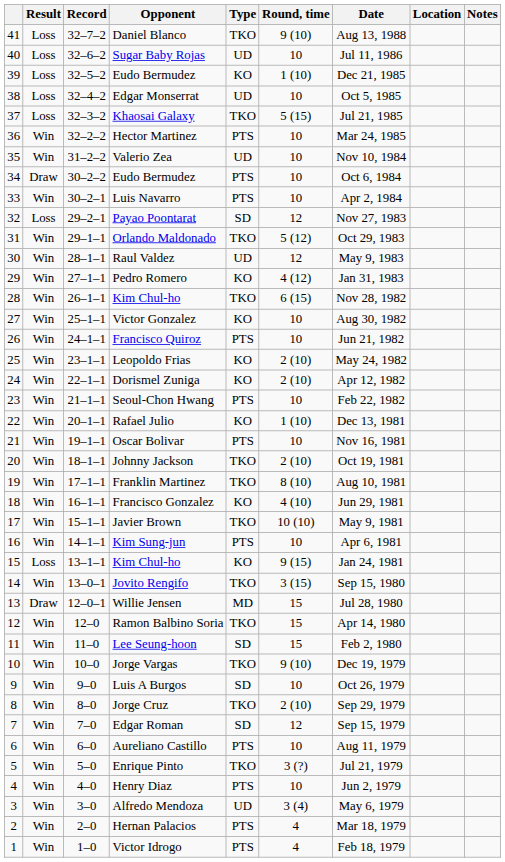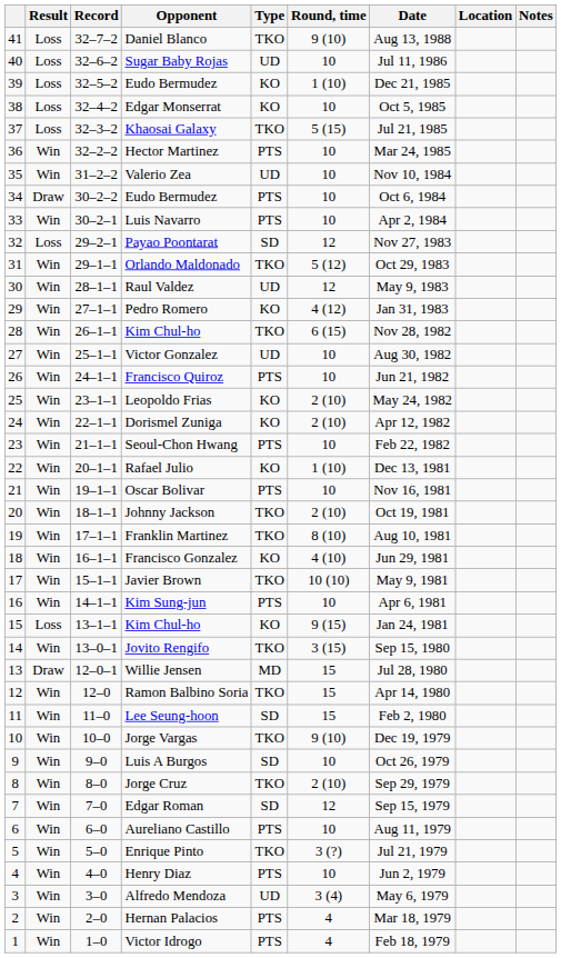 <table class=wikitable style=text-align:center>
 <tr>
 <th></th>
 <th>Result</th>
 <th>Record</th>
 <th>Opponent</th>
 <th>Type</th>
 <th>Round, time</th>
 <th>Date</th>
 <th>Location</th>
 <th>Notes</th>
 </tr>
 <tr>
 <td>41</td>
 <td>Loss</td>
 <td>32–7–2</td>
 <td align=left>Daniel Blanco</td>
 <td>TKO</td>
 <td>9 (10)</td>
 <td>Aug 13, 1988</td>
 <td align=left></td>
 <td align=left></td>
 </tr>
 <tr>
 <td>40</td>
 <td>Loss</td>
 <td>32–6–2</td>
 <td align=left><a href='#'>Sugar Baby Rojas</a></td>
 <td>UD</td>
 <td>10</td>
 <td>Jul 11, 1986</td>
 <td align=left></td>
 <td align=left></td>
 </tr>
 <tr>
 <td>39</td>
 <td>Loss</td>
 <td>32–5–2</td>
 <td align=left>Eudo Bermudez</td>
 <td>KO</td>
 <td>1 (10)</td>
 <td>Dec 21, 1985</td>
 <td align=left></td>
 <td align=left></td>
 </tr>
 <tr>
 <td>38</td>
 <td>Loss</td>
 <td>32–4–2</td>
 <td align=left>Edgar Monserrat</td>
-<td>UD</td>
+<td>KO</td>
 <td>10</td>
 <td>Oct 5, 1985</td>
 <td align=left></td>
 <td align=left></td>
 </tr>
 <tr>
 <td>37</td>
 <td>Loss</td>
 <td>32–3–2</td>
 <td align=left><a href='#'>Khaosai Galaxy</a></td>
 <td>TKO</td>
 <td>5 (15)</td>
 <td>Jul 21, 1985</td>
 <td align=left></td>
 <td align=left></td>
 </tr>
 <tr>
 <td>36</td>
 <td>Win</td>
 <td>32–2–2</td>
 <td align=left>Hector Martinez</td>
 <td>PTS</td>
 <td>10</td>
 <td>Mar 24, 1985</td>
 <td align=left></td>
 <td align=left></td>
 </tr>
 <tr>
 <td>35</td>
 <td>Win</td>
 <td>31–2–2</td>
 <td align=left>Valerio Zea</td>
 <td>UD</td>
 <td>10</td>
 <td>Nov 10, 1984</td>
 <td align=left></td>
 <td align=left></td>
 </tr>
 <tr>
 <td>34</td>
 <td>Draw</td>
 <td>30–2–2</td>
 <td align=left>Eudo Bermudez</td>
 <td>PTS</td>
 <td>10</td>
 <td>Oct 6, 1984</td>
 <td align=left></td>
 <td align=left></td>
 </tr>
 <tr>
 <td>33</td>
 <td>Win</td>
 <td>30–2–1</td>
 <td align=left>Luis Navarro</td>
 <td>PTS</td>
 <td>10</td>
 <td>Apr 2, 1984</td>
 <td align=left></td>
 <td align=left></td>
 </tr>
 <tr>
 <td>32</td>
 <td>Loss</td>
 <td>29–2–1</td>
 <td align=left><a href='#'>Payao Poontarat</a></td>
 <td>SD</td>
 <td>12</td>
 <td>Nov 27, 1983</td>
 <td align=left></td>
 <td align=left></td>
 </tr>
 <tr>
 <td>31</td>
 <td>Win</td>
 <td>29–1–1</td>
 <td align=left><a href='#'>Orlando Maldonado</a></td>
 <td>TKO</td>
 <td>5 (12)</td>
 <td>Oct 29, 1983</td>
 <td align=left></td>
 <td align=left></td>
 </tr>
 <tr>
 <td>30</td>
 <td>Win</td>
 <td>28–1–1</td>
 <td align=left>Raul Valdez</td>
 <td>UD</td>
 <td>12</td>
 <td>May 9, 1983</td>
 <td align=left></td>
 <td align=left></td>
 </tr>
 <tr>
 <td>29</td>
 <td>Win</td>
 <td>27–1–1</td>
 <td align=left>Pedro Romero</td>
 <td>KO</td>
 <td>4 (12)</td>
 <td>Jan 31, 1983</td>
 <td align=left></td>
 <td align=left></td>
 </tr>
 <tr>
 <td>28</td>
 <td>Win</td>
 <td>26–1–1</td>
 <td align=left><a href='#'>Kim Chul-ho</a></td>
 <td>TKO</td>
 <td>6 (15)</td>
 <td>Nov 28, 1982</td>
 <td align=left></td>
 <td align=left></td>
 </tr>
 <tr>
 <td>27</td>
 <td>Win</td>
 <td>25–1–1</td>
 <td align=left>Victor Gonzalez</td>
-<td>KO</td>
+<td>UD</td>
 <td>10</td>
 <td>Aug 30, 1982</td>
 <td align=left></td>
 <td align=left></td>
 </tr>
 <tr>
 <td>26</td>
 <td>Win</td>
 <td>24–1–1</td>
 <td align=left><a href='#'>Francisco Quiroz</a></td>
 <td>PTS</td>
 <td>10</td>
 <td>Jun 21, 1982</td>
 <td align=left></td>
 <td align=left></td>
 </tr>
 <tr>
 <td>25</td>
 <td>Win</td>
 <td>23–1–1</td>
 <td align=left>Leopoldo Frias</td>
 <td>KO</td>
 <td>2 (10)</td>
 <td>May 24, 1982</td>
 <td align=left></td>
 <td align=left></td>
 </tr>
 <tr>
 <td>24</td>
 <td>Win</td>
 <td>22–1–1</td>
 <td align=left>Dorismel Zuniga</td>
 <td>KO</td>
 <td>2 (10)</td>
 <td>Apr 12, 1982</td>
 <td align=left></td>
 <td align=left></td>
 </tr>
 <tr>
 <td>23</td>
 <td>Win</td>
 <td>21–1–1</td>
 <td align=left>Seoul-Chon Hwang</td>
 <td>PTS</td>
 <td>10</td>
 <td>Feb 22, 1982</td>
 <td align=left></td>
 <td align=left></td>
 </tr>
 <tr>
 <td>22</td>
 <td>Win</td>
 <td>20–1–1</td>
 <td align=left>Rafael Julio</td>
 <td>KO</td>
 <td>1 (10)</td>
 <td>Dec 13, 1981</td>
 <td align=left></td>
 <td align=left></td>
 </tr>
 <tr>
 <td>21</td>
 <td>Win</td>
 <td>19–1–1</td>
 <td align=left>Oscar Bolivar</td>
 <td>PTS</td>
 <td>10</td>
 <td>Nov 16, 1981</td>
 <td align=left></td>
 <td align=left></td>
 </tr>
 <tr>
 <td>20</td>
 <td>Win</td>
 <td>18–1–1</td>
 <td align=left>Johnny Jackson</td>
 <td>TKO</td>
 <td>2 (10)</td>
 <td>Oct 19, 1981</td>
 <td align=left></td>
 <td align=left></td>
 </tr>
 <tr>
 <td>19</td>
 <td>Win</td>
 <td>17–1–1</td>
 <td align=left>Franklin Martinez</td>
 <td>TKO</td>
 <td>8 (10)</td>
 <td>Aug 10, 1981</td>
 <td align=left></td>
 <td align=left></td>
 </tr>
 <tr>
 <td>18</td>
 <td>Win</td>
 <td>16–1–1</td>
 <td align=left>Francisco Gonzalez</td>
 <td>KO</td>
 <td>4 (10)</td>
 <td>Jun 29, 1981</td>
 <td align=left></td>
 <td align=left></td>
 </tr>
 <tr>
 <td>17</td>
 <td>Win</td>
 <td>15–1–1</td>
 <td align=left>Javier Brown</td>
 <td>TKO</td>
 <td>10 (10)</td>
 <td>May 9, 1981</td>
 <td align=left></td>
 <td align=left></td>
 </tr>
 <tr>
 <td>16</td>
 <td>Win</td>
 <td>14–1–1</td>
 <td align=left><a href='#'>Kim Sung-jun</a></td>
 <td>PTS</td>
 <td>10</td>
 <td>Apr 6, 1981</td>
 <td align=left></td>
 <td align=left></td>
 </tr>
 <tr>
 <td>15</td>
 <td>Loss</td>
 <td>13–1–1</td>
 <td align=left><a href='#'>Kim Chul-ho</a></td>
 <td>KO</td>
 <td>9 (15)</td>
 <td>Jan 24, 1981</td>
 <td align=left></td>
 <td align=left></td>
 </tr>
 <tr>
 <td>14</td>
 <td>Win</td>
 <td>13–0–1</td>
 <td align=left><a href='#'>Jovito Rengifo</a></td>
 <td>TKO</td>
 <td>3 (15)</td>
 <td>Sep 15, 1980</td>
 <td align=left></td>
 <td align=left></td>
 </tr>
 <tr>
 <td>13</td>
 <td>Draw</td>
 <td>12–0–1</td>
 <td align=left>Willie Jensen</td>
 <td>MD</td>
 <td>15</td>
 <td>Jul 28, 1980</td>
 <td align=left></td>
 <td align=left></td>
 </tr>
 <tr>
 <td>12</td>
 <td>Win</td>
 <td>12–0</td>
 <td align=left>Ramon Balbino Soria</td>
 <td>TKO</td>
 <td>15</td>
 <td>Apr 14, 1980</td>
 <td align=left></td>
 <td align=left></td>
 </tr>
 <tr>
 <td>11</td>
 <td>Win</td>
 <td>11–0</td>
 <td align=left><a href='#'>Lee Seung-hoon</a></td>
 <td>SD</td>
 <td>15</td>
 <td>Feb 2, 1980</td>
 <td align=left></td>
 <td align=left></td>
 </tr>
 <tr>
 <td>10</td>
 <td>Win</td>
 <td>10–0</td>
 <td align=left>Jorge Vargas</td>
 <td>TKO</td>
 <td>9 (10)</td>
 <td>Dec 19, 1979</td>
 <td align=left></td>
 <td align=left></td>
 </tr>
 <tr>
 <td>9</td>
 <td>Win</td>
 <td>9–0</td>
 <td align=left>Luis A Burgos</td>
 <td>SD</td>
 <td>10</td>
 <td>Oct 26, 1979</td>
 <td align=left></td>
 <td align=left></td>
 </tr>
 <tr>
 <td>8</td>
 <td>Win</td>
 <td>8–0</td>
 <td align=left>Jorge Cruz</td>
 <td>TKO</td>
 <td>2 (10)</td>
 <td>Sep 29, 1979</td>
 <td align=left></td>
 <td align=left></td>
 </tr>
 <tr>
 <td>7</td>
 <td>Win</td>
 <td>7–0</td>
 <td align=left>Edgar Roman</td>
 <td>SD</td>
 <td>12</td>
 <td>Sep 15, 1979</td>
 <td align=left></td>
 <td align=left></td>
 </tr>
 <tr>
 <td>6</td>
 <td>Win</td>
 <td>6–0</td>
 <td align=left>Aureliano Castillo</td>
 <td>PTS</td>
 <td>10</td>
 <td>Aug 11, 1979</td>
 <td align=left></td>
 <td align=left></td>
 </tr>
 <tr>
 <td>5</td>
 <td>Win</td>
 <td>5–0</td>
 <td align=left>Enrique Pinto</td>
 <td>TKO</td>
 <td>3 (?)</td>
 <td>Jul 21, 1979</td>
 <td align=left></td>
 <td align=left></td>
 </tr>
 <tr>
 <td>4</td>
 <td>Win</td>
 <td>4–0</td>
 <td align=left>Henry Diaz</td>
 <td>PTS</td>
 <td>10</td>
 <td>Jun 2, 1979</td>
 <td align=left></td>
 <td align=left></td>
 </tr>
 <tr>
 <td>3</td>
 <td>Win</td>
 <td>3–0</td>
 <td align=left>Alfredo Mendoza</td>
 <td>UD</td>
 <td>3 (4)</td>
 <td>May 6, 1979</td>
 <td align=left></td>
 <td align=left></td>
 </tr>
 <tr>
 <td>2</td>
 <td>Win</td>
 <td>2–0</td>
 <td align=left>Hernan Palacios</td>
 <td>PTS</td>
 <td>4</td>
 <td>Mar 18, 1979</td>
 <td align=left></td>
 <td align=left></td>
 </tr>
 <tr>
 <td>1</td>
 <td>Win</td>
 <td>1–0</td>
 <td align=left>Victor Idrogo</td>
 <td>PTS</td>
 <td>4</td>
 <td>Feb 18, 1979</td>
 <td align=left></td>
 <td align=left></td>
 </tr>
 </table>
